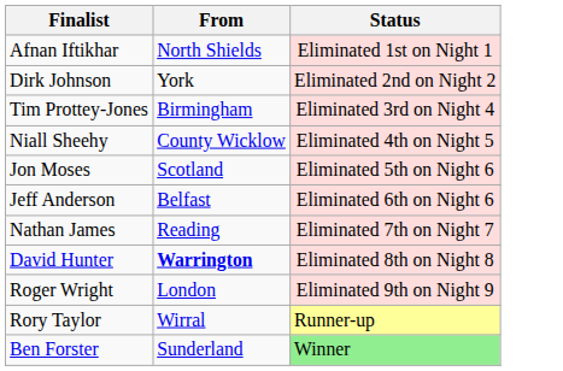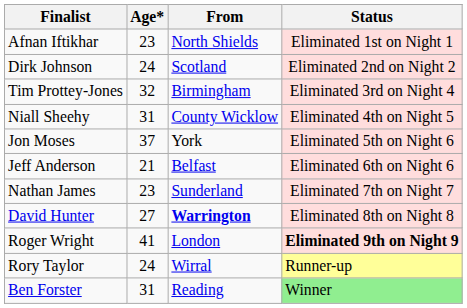 <table class="wikitable">
 <tr>
 <th>Finalist</th>
+<th>Age*</th>
 <th>From</th>
 <th>Status</th>
 </tr>
 <tr>
 <td>Afnan Iftikhar</td>
+<td align="center">23</td>
 <td><a href='#'>North Shields</a></td>
 <td style="background:#ffdddd;" align="center">Eliminated 1st on Night 1</td>
 </tr>
 <tr>
 <td>Dirk Johnson</td>
-<td>York</td>
+<td align="center">24</td>
+<td><a href='#'>Scotland</a></td>
 <td style="background:#ffdddd;" align="center">Eliminated 2nd on Night 2</td>
 </tr>
 <tr>
 <td>Tim Prottey-Jones</td>
+<td align="center">32</td>
 <td><a href='#'>Birmingham</a></td>
 <td style="background:#ffdddd;" align="center">Eliminated 3rd on Night 4</td>
 </tr>
 <tr>
 <td>Niall Sheehy</td>
+<td align="center">31</td>
 <td><a href='#'>County Wicklow</a></td>
 <td style="background:#ffdddd;" align="center">Eliminated 4th on Night 5</td>
 </tr>
 <tr>
 <td>Jon Moses</td>
-<td><a href='#'>Scotland</a></td>
+<td align="center">37</td>
+<td>York</td>
 <td style="background:#ffdddd;" align="center">Eliminated 5th on Night 6</td>
 </tr>
 <tr>
 <td>Jeff Anderson</td>
+<td align="center">21</td>
 <td><a href='#'>Belfast</a></td>
 <td style="background:#ffdddd;" align="center">Eliminated 6th on Night 6</td>
 </tr>
 <tr>
 <td>Nathan James</td>
-<td><a href='#'>Reading</a></td>
+<td align="center">23</td>
+<td><a href='#'>Sunderland</a></td>
 <td style="background:#ffdddd;" align="center">Eliminated 7th on Night 7</td>
 </tr>
 <tr>
 <td><a href='#'>David Hunter</a></td>
+<td align="center">27</td>
 <td><strong><a href='#'>Warrington</a></strong></td>
 <td style="background:#ffdddd;" align="center">Eliminated 8th on Night 8</td>
 </tr>
 <tr>
 <td>Roger Wright</td>
+<td align="center">41</td>
 <td><a href='#'>London</a></td>
-<td style="background:#ffdddd" align="center">Eliminated 9th on Night 9</td>
+<td style="background:#ffdddd" align="center"><strong>Eliminated 9th on Night 9</strong></td>
 </tr>
 <tr>
 <td>Rory Taylor</td>
+<td align="center">24</td>
 <td><a href='#'>Wirral</a></td>
 <td style="background:#ff9">Runner-up</td>
 </tr>
 <tr>
 <td><a href='#'>Ben Forster</a></td>
-<td><a href='#'>Sunderland</a></td>
+<td align="center">31</td>
+<td><a href='#'>Reading</a></td>
 <td style="background:lightgreen">Winner</td>
 </tr>
 </table>
